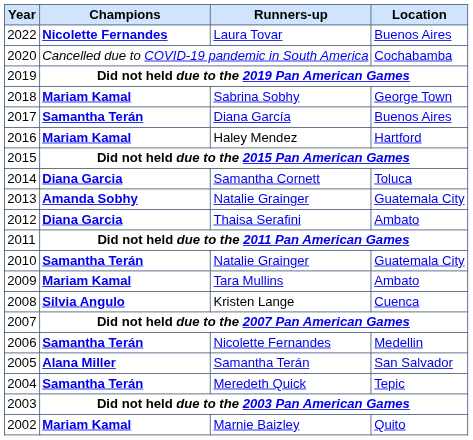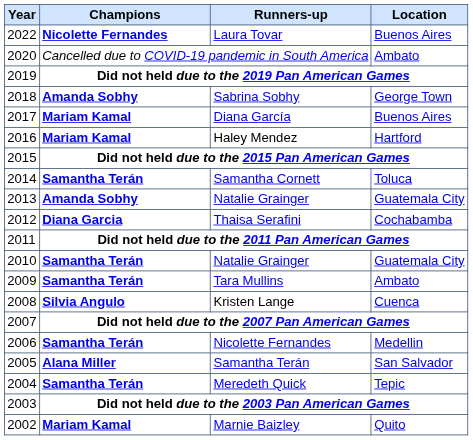 <table cellpadding="3" cellspacing="4" border="1" style="border:#435877 solid 1px; border-collapse: collapse;">
 <tr bgcolor="#d1e4fd">
 <th>Year</th>
 <th>Champions</th>
 <th>Runners-up</th>
 <th>Location</th>
 </tr>
 <tr>
 <td>2022</td>
 <td> <strong><a href='#'>Nicolette Fernandes</a> </strong></td>
 <td> <a href='#'>Laura Tovar</a></td>
 <td> <a href='#'>Buenos Aires</a></td>
 </tr>
 <tr>
 <td>2020</td>
 <td rowspan=1 colspan=2 align="center"><em>Cancelled due to <a href='#'>COVID-19 pandemic in South America</a></em></td>
-<td> <a href='#'>Cochabamba</a></td>
+<td> <a href='#'>Ambato</a></td>
 </tr>
 <tr>
 <td>2019</td>
 <td rowspan=1 colspan=3 align="center"><strong>Did not held<em> due to the <a href='#'>2019 Pan American Games</a></em> </strong></td>
 </tr>
 <tr>
 <td>2018</td>
-<td> <strong><a href='#'>Mariam Kamal</a></strong></td>
+<td> <strong><a href='#'>Amanda Sobhy</a> </strong></td>
 <td> <a href='#'>Sabrina Sobhy</a></td>
 <td> <a href='#'>George Town</a></td>
 </tr>
 <tr>
 <td>2017</td>
-<td> <strong><a href='#'>Samantha Terán</a> </strong></td>
+<td> <strong><a href='#'>Mariam Kamal</a></strong></td>
 <td> <a href='#'>Diana García</a></td>
 <td> <a href='#'>Buenos Aires</a></td>
 </tr>
 <tr>
 <td>2016</td>
 <td> <strong><a href='#'>Mariam Kamal</a></strong></td>
 <td> Haley Mendez</td>
 <td> <a href='#'>Hartford</a></td>
 </tr>
 <tr>
 <td>2015</td>
 <td rowspan=1 colspan=3 align="center"><strong>Did not held<em> due to the <a href='#'>2015 Pan American Games</a></em> </strong></td>
 </tr>
 <tr>
 <td>2014</td>
-<td> <strong><a href='#'>Diana Garcia</a></strong></td>
+<td> <strong><a href='#'>Samantha Terán</a> </strong></td>
 <td> <a href='#'>Samantha Cornett</a></td>
 <td> <a href='#'>Toluca</a></td>
 </tr>
 <tr>
 <td>2013</td>
 <td> <strong><a href='#'>Amanda Sobhy</a> </strong></td>
 <td> <a href='#'>Natalie Grainger</a></td>
 <td> <a href='#'>Guatemala City</a></td>
 </tr>
 <tr>
 <td>2012</td>
 <td> <strong><a href='#'>Diana Garcia</a></strong></td>
 <td> <a href='#'>Thaisa Serafini</a></td>
-<td> <a href='#'>Ambato</a></td>
+<td> <a href='#'>Cochabamba</a></td>
 </tr>
 <tr>
 <td>2011</td>
 <td rowspan=1 colspan=3 align="center"><strong>Did not held<em> due to the <a href='#'>2011 Pan American Games</a></em> </strong></td>
 </tr>
 <tr>
 <td>2010</td>
 <td> <strong><a href='#'>Samantha Terán</a> </strong></td>
 <td> <a href='#'>Natalie Grainger</a></td>
 <td> <a href='#'>Guatemala City</a></td>
 </tr>
 <tr>
 <td>2009</td>
-<td> <strong><a href='#'>Mariam Kamal</a></strong></td>
+<td> <strong><a href='#'>Samantha Terán</a> </strong></td>
 <td> <a href='#'>Tara Mullins</a></td>
 <td> <a href='#'>Ambato</a></td>
 </tr>
 <tr>
 <td>2008</td>
 <td> <strong><a href='#'>Silvia Angulo</a> </strong></td>
 <td> Kristen Lange</td>
 <td> <a href='#'>Cuenca</a></td>
 </tr>
 <tr>
 <td>2007</td>
 <td rowspan=1 colspan=3 align="center"><strong>Did not held<em> due to the <a href='#'>2007 Pan American Games</a></em> </strong></td>
 </tr>
 <tr>
 <td>2006</td>
 <td> <strong><a href='#'>Samantha Terán</a> </strong></td>
 <td> <a href='#'>Nicolette Fernandes</a></td>
 <td> <a href='#'>Medellin</a></td>
 </tr>
 <tr>
 <td>2005</td>
 <td> <strong><a href='#'>Alana Miller</a> </strong></td>
 <td> <a href='#'>Samantha Terán</a></td>
 <td> <a href='#'>San Salvador</a></td>
 </tr>
 <tr>
 <td>2004</td>
 <td> <strong><a href='#'>Samantha Terán</a> </strong></td>
 <td> <a href='#'>Meredeth Quick</a></td>
 <td> <a href='#'>Tepic</a></td>
 </tr>
 <tr>
 <td>2003</td>
 <td rowspan=1 colspan=3 align="center"><strong>Did not held<em> due to the <a href='#'>2003 Pan American Games</a></em> </strong></td>
 </tr>
 <tr>
 <td>2002</td>
 <td> <strong><a href='#'>Mariam Kamal</a></strong></td>
 <td> <a href='#'>Marnie Baizley</a></td>
 <td> <a href='#'>Quito</a></td>
 </tr>
 </table>
